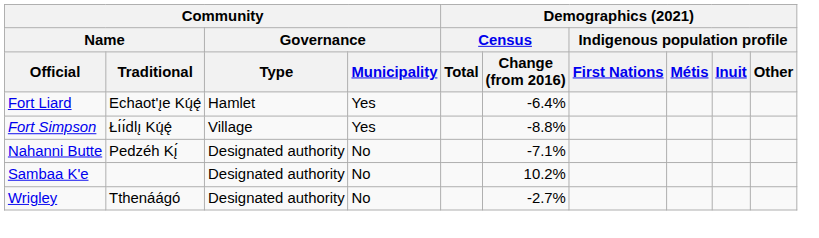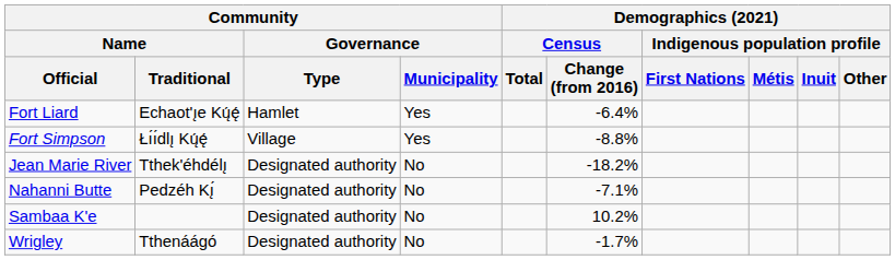 <table class="wikitable sortable">
 <tr>
 <th colspan="4">Community</th>
 <th colspan="6">Demographics (2021)</th>
 </tr>
 <tr>
 <th colspan="2">Name</th>
 <th colspan="2">Governance</th>
 <th colspan="2"><a href='#'>Census</a></th>
 <th colspan="4">Indigenous population profile</th>
 </tr>
 <tr>
 <th>Official</th>
 <th class=unsortable>Traditional</th>
 <th>Type</th>
 <th><a href='#'>Municipality</a></th>
 <th>Total</th>
 <th>Change<br>(from 2016)</th>
 <th><a href='#'>First Nations</a></th>
 <th><a href='#'>Métis</a></th>
 <th><a href='#'>Inuit</a></th>
 <th>Other</th>
 </tr>
 <tr>
 <td><a href='#'>Fort Liard</a></td>
 <td>Echaot'ı̨e Kų́ę́</td>
 <td>Hamlet</td>
 <td>Yes</td>
 <td align="right"></td>
 <td align="right">-6.4%</td>
 <td align="right"></td>
 <td align="right"></td>
 <td align="right"></td>
 <td align="right"></td>
 </tr>
 <tr>
 <td><em><a href='#'>Fort Simpson</a></em></td>
 <td>Łı́ı́dlı̨ Kų́ę́</td>
 <td>Village</td>
 <td>Yes</td>
 <td align="right"></td>
 <td align="right">-8.8%</td>
 <td align="right"></td>
 <td align="right"></td>
 <td align="right"></td>
 <td align="right"></td>
 </tr>
 <tr>
+<td><a href='#'>Jean Marie River</a></td>
+<td>Tthek'éhdélı̨</td>
+<td>Designated authority</td>
+<td>No</td>
+<td align="right"></td>
+<td align="right">-18.2%</td>
+<td align="right"></td>
+<td align="right"></td>
+<td align="right"></td>
+<td align="right"></td>
+</tr>
+<tr>
 <td><a href='#'>Nahanni Butte</a></td>
 <td>Pedzéh Kı̨́</td>
 <td>Designated authority</td>
 <td>No</td>
 <td align="right"></td>
 <td align="right">-7.1%</td>
 <td align="right"></td>
 <td align="right"></td>
 <td align="right"></td>
 <td align="right"></td>
 </tr>
 <tr>
 <td><a href='#'>Sambaa K'e</a></td>
 <td></td>
 <td>Designated authority</td>
 <td>No</td>
 <td align="right"></td>
 <td align="right">10.2%</td>
 <td align="right"></td>
 <td align="right"></td>
 <td align="right"></td>
 <td align="right"></td>
 </tr>
 <tr>
 <td><a href='#'>Wrigley</a></td>
 <td>Tthenáágó</td>
 <td>Designated authority</td>
 <td>No</td>
 <td align="right"></td>
-<td align="right">-2.7%</td>
+<td align="right">-1.7%</td>
 <td align="right"></td>
 <td align="right"></td>
 <td align="right"></td>
 <td align="right"></td>
 </tr>
 </table>
